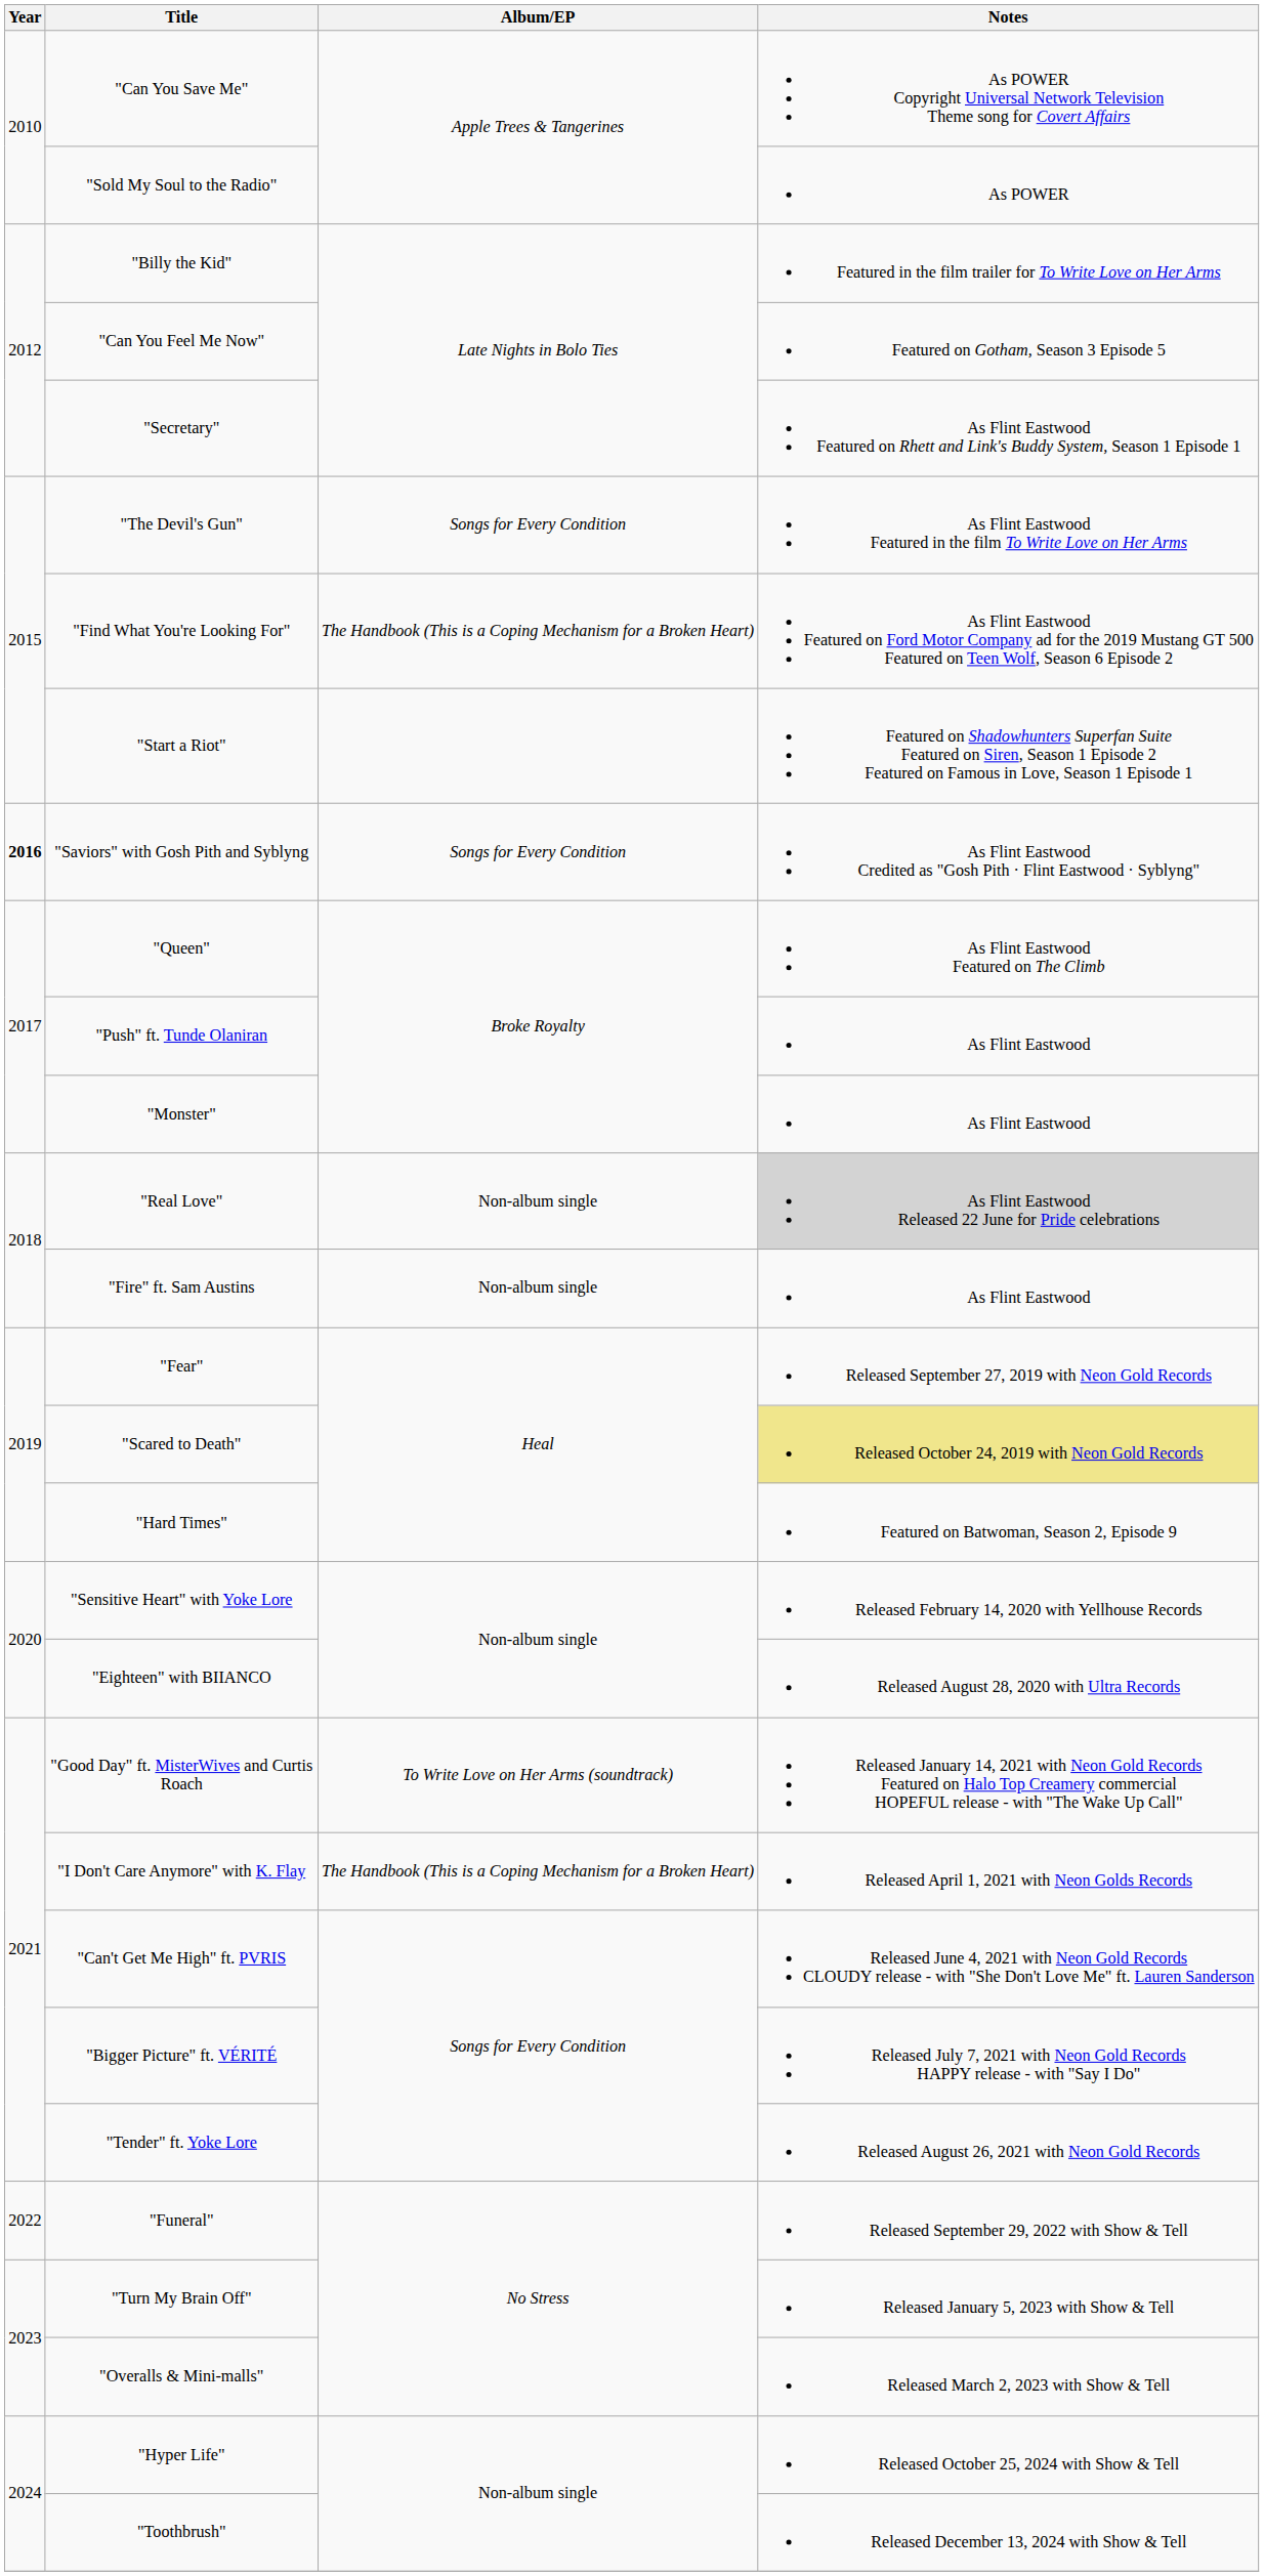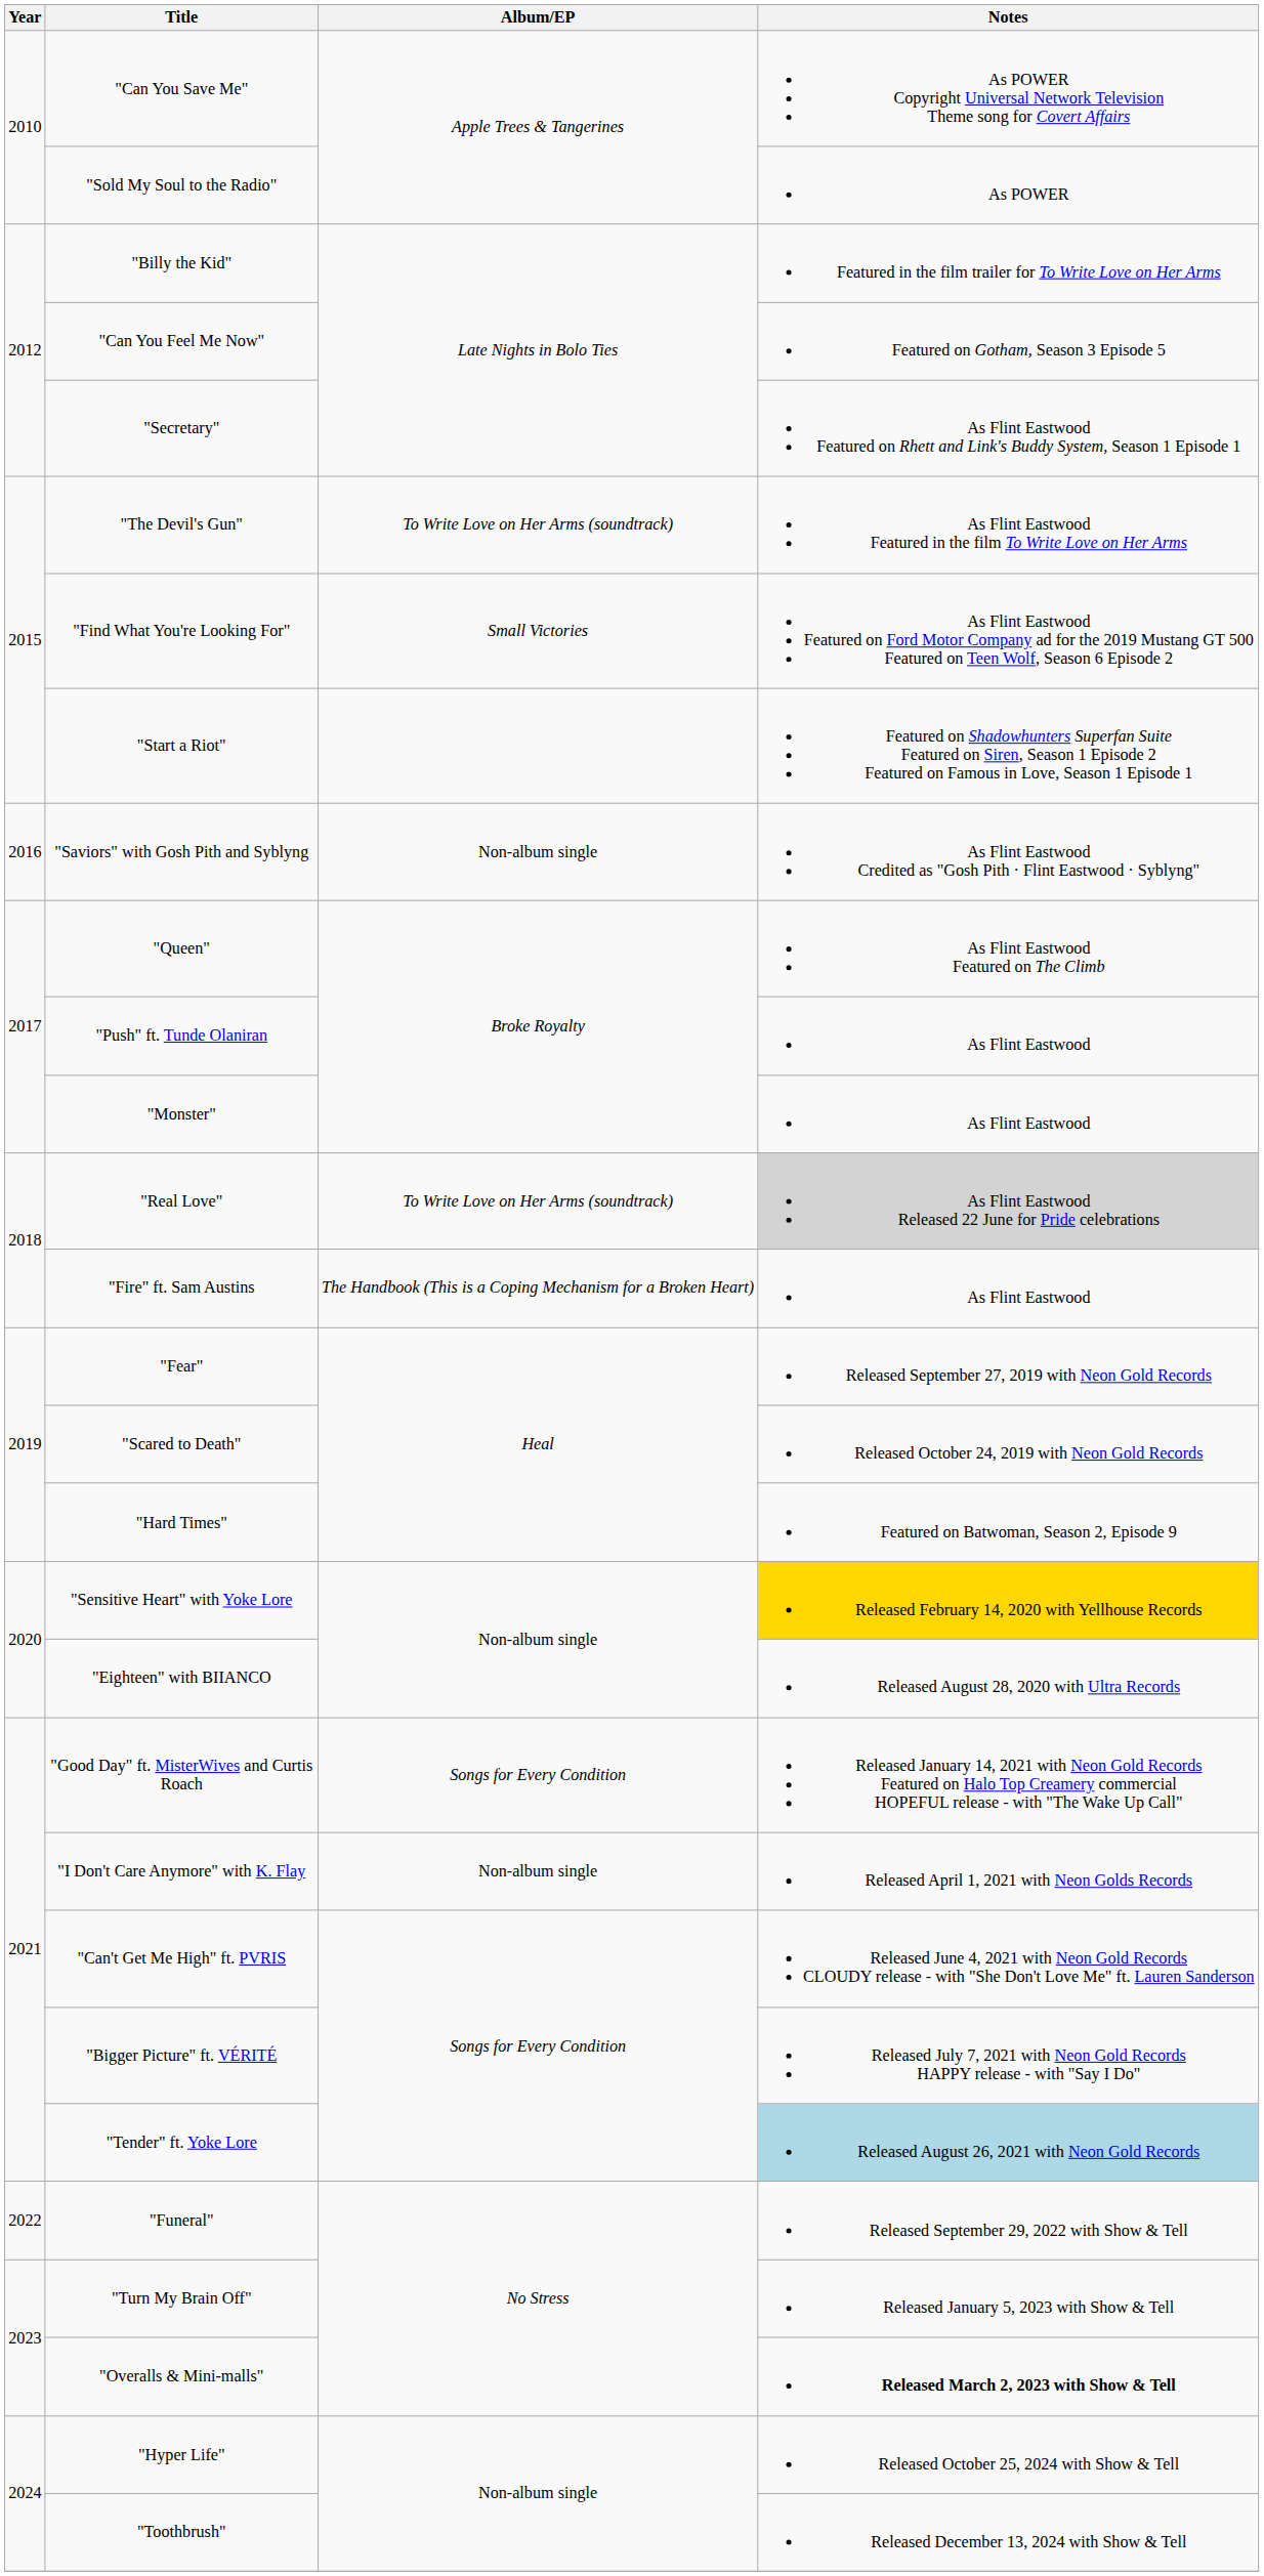 <table class="wikitable plainrowheaders" style="text-align:center;">
 <tr>
 <th scope="col">Year</th>
 <th scope="col" style="width:16em;">Title</th>
 <th>Album/EP</th>
 <th scope="col">Notes</th>
 </tr>
 <tr>
 <td rowspan="2">2010</td>
 <td scope="row">"Can You Save Me"</td>
 <td rowspan="2"><em>Apple Trees & Tangerines</em></td>
 <td><br><ul><li>As POWER</li><li>Copyright <a href='#'>Universal Network Television</a></li><li>Theme song for <em><a href='#'>Covert Affairs</a></em></li></ul></td>
 </tr>
 <tr>
 <td scope="row">"Sold My Soul to the Radio"</td>
 <td><br><ul><li>As POWER</li></ul></td>
 </tr>
 <tr>
 <td rowspan="3">2012</td>
 <td scope="row">"Billy the Kid"</td>
 <td rowspan="3"><em>Late Nights in Bolo Ties</em></td>
 <td><br><ul><li>Featured in the film trailer for <em><a href='#'>To Write Love on Her Arms</a></em></li></ul></td>
 </tr>
 <tr>
 <td scope="row">"Can You Feel Me Now"</td>
 <td><br><ul><li>Featured on <em>Gotham,</em> Season 3 Episode 5</li></ul></td>
 </tr>
 <tr>
 <td scope="row">"Secretary"</td>
 <td><br><ul><li>As Flint Eastwood</li><li>Featured on <em>Rhett and Link's Buddy System,</em> Season 1 Episode 1</li></ul></td>
 </tr>
 <tr>
 <td rowspan="3">2015</td>
 <td scope="row">"The Devil's Gun"</td>
-<td><em>Songs for Every Condition</em></td>
+<td><em>To Write Love on Her Arms (soundtrack)</em></td>
 <td><br><ul><li>As Flint Eastwood</li><li>Featured in the film <em><a href='#'>To Write Love on Her Arms</a></em></li></ul></td>
 </tr>
 <tr>
 <td scope="row">"Find What You're Looking For"</td>
-<td><em>The Handbook (This is a Coping Mechanism for  a Broken Heart)</em></td>
+<td><em>Small Victories</em></td>
 <td><br><ul><li>As Flint Eastwood</li><li>Featured on <a href='#'>Ford Motor Company</a> ad for the 2019 Mustang GT 500</li><li>Featured on <a href='#'>Teen Wolf</a>, Season 6 Episode 2</li></ul></td>
 </tr>
 <tr>
 <td scope="row">"Start a Riot"</td>
 <td></td>
 <td><br><ul><li>Featured on <em><a href='#'>Shadowhunters</a> Superfan Suite</em></li><li>Featured on <a href='#'>Siren</a>, Season 1 Episode 2</li><li>Featured on Famous in Love, Season 1 Episode 1</li></ul></td>
 </tr>
 <tr>
-<td rowspan="1"><strong>2016</strong></td>
+<td rowspan="1">2016</td>
 <td scope="row">"Saviors" with Gosh Pith and Syblyng</td>
-<td><em>Songs for Every Condition</em></td>
+<td>Non-album single</td>
 <td><br><ul><li>As Flint Eastwood</li><li>Credited as "Gosh Pith · Flint Eastwood · Syblyng"</li></ul></td>
 </tr>
 <tr>
 <td rowspan="3">2017</td>
 <td scope="row">"Queen"</td>
 <td rowspan="3"><em>Broke Royalty</em></td>
 <td><br><ul><li>As Flint Eastwood</li><li>Featured on <em>The Climb</em></li></ul></td>
 </tr>
 <tr>
 <td scope="row">"Push" ft. <a href='#'>Tunde Olaniran</a></td>
 <td><br><ul><li>As Flint Eastwood</li></ul></td>
 </tr>
 <tr>
 <td scope="row">"Monster"</td>
 <td><br><ul><li>As Flint Eastwood</li></ul></td>
 </tr>
 <tr>
 <td rowspan="2">2018</td>
 <td scope="row">"Real Love"</td>
-<td>Non-album single</td>
+<td><em>To Write Love on Her Arms (soundtrack)</em></td>
 <td style="background: lightgrey;"><br><ul><li>As Flint Eastwood</li><li>Released 22 June for <a href='#'>Pride</a> celebrations</li></ul></td>
 </tr>
 <tr>
 <td scope="row">"Fire" ft. Sam Austins</td>
-<td>Non-album single</td>
+<td><em>The Handbook (This is a Coping Mechanism for  a Broken Heart)</em></td>
 <td><br><ul><li>As Flint Eastwood</li></ul></td>
 </tr>
 <tr>
 <td rowspan="3">2019</td>
 <td>"Fear"</td>
 <td rowspan="3"><em>Heal</em></td>
 <td><br><ul><li>Released September 27, 2019 with <a href='#'>Neon Gold Records</a></li></ul></td>
 </tr>
 <tr>
 <td>"Scared to Death"</td>
-<td style="background: khaki;"><br><ul><li>Released October 24, 2019 with <a href='#'>Neon Gold Records</a></li></ul></td>
+<td><br><ul><li>Released October 24, 2019 with <a href='#'>Neon Gold Records</a></li></ul></td>
 </tr>
 <tr>
 <td scope="row">"Hard Times"</td>
 <td><br><ul><li>Featured on Batwoman, Season 2, Episode 9</li></ul></td>
 </tr>
 <tr>
 <td rowspan="2">2020</td>
 <td scope="row">"Sensitive Heart" with <a href='#'>Yoke Lore</a></td>
 <td rowspan="2">Non-album single</td>
-<td><br><ul><li>Released February 14, 2020 with Yellhouse Records</li></ul></td>
+<td style="background: gold;"><br><ul><li>Released February 14, 2020 with Yellhouse Records</li></ul></td>
 </tr>
 <tr>
 <td scope="row">"Eighteen" with BIIANCO</td>
 <td><br><ul><li>Released August 28, 2020 with <a href='#'>Ultra Records</a></li></ul></td>
 </tr>
 <tr>
 <td rowspan="5">2021</td>
 <td scope="row">"Good Day" ft. <a href='#'>MisterWives</a> and Curtis Roach</td>
-<td><em>To Write Love on Her Arms (soundtrack)</em></td>
+<td><em>Songs for Every Condition</em></td>
 <td><br><ul><li>Released January 14, 2021 with <a href='#'>Neon Gold Records</a></li><li>Featured on <a href='#'>Halo Top Creamery</a> commercial</li><li>HOPEFUL release - with "The Wake Up Call"</li></ul></td>
 </tr>
 <tr>
 <td scope="row">"I Don't Care Anymore" with <a href='#'>K. Flay</a></td>
-<td><em>The Handbook (This is a Coping Mechanism for  a Broken Heart)</em></td>
+<td>Non-album single</td>
 <td><br><ul><li>Released April 1, 2021 with <a href='#'>Neon Golds Records</a></li></ul></td>
 </tr>
 <tr>
 <td scope="row">"Can't Get Me High" ft. <a href='#'>PVRIS</a></td>
 <td rowspan="3"><em>Songs for Every Condition</em></td>
 <td><br><ul><li>Released June 4, 2021 with <a href='#'>Neon Gold Records</a></li><li>CLOUDY release - with "She Don't Love Me" ft. <a href='#'>Lauren Sanderson</a></li></ul></td>
 </tr>
 <tr>
 <td>"Bigger Picture" ft. <a href='#'>VÉRITÉ</a></td>
 <td><br><ul><li>Released July 7, 2021 with <a href='#'>Neon Gold Records</a></li><li>HAPPY release - with "Say I Do"</li></ul></td>
 </tr>
 <tr>
 <td>"Tender" ft. <a href='#'>Yoke Lore</a></td>
-<td><br><ul><li>Released August 26, 2021 with <a href='#'>Neon Gold Records</a></li></ul></td>
+<td style="background: lightblue;"><br><ul><li>Released August 26, 2021 with <a href='#'>Neon Gold Records</a></li></ul></td>
 </tr>
 <tr>
 <td>2022</td>
 <td>"Funeral"</td>
 <td rowspan="3"><em>No Stress</em></td>
 <td><br><ul><li>Released September 29, 2022 with Show & Tell</li></ul></td>
 </tr>
 <tr>
 <td rowspan="2">2023</td>
 <td>"Turn My Brain Off"</td>
 <td><br><ul><li>Released January 5, 2023 with Show & Tell</li></ul></td>
 </tr>
 <tr>
 <td>"Overalls & Mini-malls"</td>
-<td><br><ul><li>Released March 2, 2023 with Show & Tell</li></ul></td>
+<td><strong><br><ul><li>Released March 2, 2023 with Show & Tell</li></ul></strong></td>
 </tr>
 <tr>
 <td rowspan="2">2024</td>
 <td>"Hyper Life"</td>
 <td rowspan="2">Non-album single</td>
 <td><br><ul><li>Released October 25, 2024 with Show & Tell</li></ul></td>
 </tr>
 <tr>
 <td>"Toothbrush"</td>
 <td><br><ul><li>Released December 13, 2024 with Show & Tell</li></ul></td>
 </tr>
 <tr>
 </tr>
 </table>
